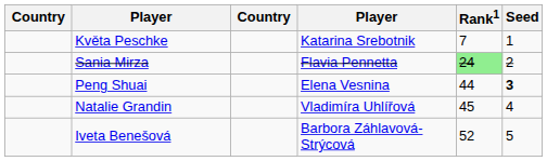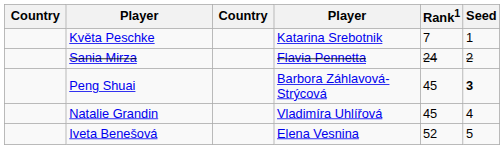 <table class="sortable wikitable">
 <tr>
 <th width="70">Country</th>
 <th width="175">Player</th>
 <th width="70">Country</th>
 <th width="175">Player</th>
 <th>Rank<sup>1</sup></th>
 <th>Seed</th>
 </tr>
 <tr>
 <td></td>
 <td><a href='#'>Květa Peschke</a></td>
 <td></td>
 <td><a href='#'>Katarina Srebotnik</a></td>
 <td>7</td>
 <td>1</td>
 </tr>
 <tr>
 <td><s></s></td>
 <td><s><a href='#'>Sania Mirza</a></s></td>
 <td><s></s></td>
 <td><s><a href='#'>Flavia Pennetta</a></s></td>
-<td style="background: lightgreen;"><s>24</s></td>
+<td><s>24</s></td>
 <td><s>2</s></td>
 </tr>
 <tr>
 <td></td>
 <td><a href='#'>Peng Shuai</a></td>
 <td></td>
-<td><a href='#'>Elena Vesnina</a></td>
-<td>44</td>
+<td><a href='#'>Barbora Záhlavová-Strýcová</a></td>
+<td>45</td>
 <td><strong>3</strong></td>
 </tr>
 <tr>
 <td></td>
 <td><a href='#'>Natalie Grandin</a></td>
 <td></td>
 <td><a href='#'>Vladimíra Uhlířová</a></td>
 <td>45</td>
 <td>4</td>
 </tr>
 <tr>
 <td></td>
 <td><a href='#'>Iveta Benešová</a></td>
 <td></td>
-<td><a href='#'>Barbora Záhlavová-Strýcová</a></td>
+<td><a href='#'>Elena Vesnina</a></td>
 <td>52</td>
 <td>5</td>
 </tr>
 </table>
